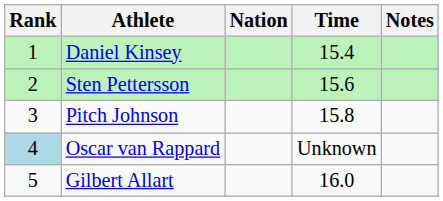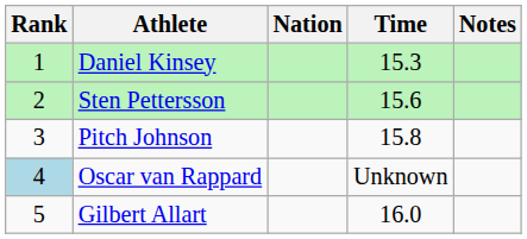 <table class="wikitable sortable" style="text-align:center">
 <tr>
 <th>Rank</th>
 <th>Athlete</th>
 <th>Nation</th>
 <th>Time</th>
 <th>Notes</th>
 </tr>
 <tr bgcolor=bbf3bb>
 <td>1</td>
 <td align=left><a href='#'>Daniel Kinsey</a></td>
 <td align=left></td>
-<td>15.4</td>
+<td>15.3</td>
 <td></td>
 </tr>
 <tr bgcolor=bbf3bb>
 <td>2</td>
 <td align=left><a href='#'>Sten Pettersson</a></td>
 <td align=left></td>
 <td>15.6</td>
 <td></td>
 </tr>
 <tr>
 <td>3</td>
 <td align=left><a href='#'>Pitch Johnson</a></td>
 <td align=left></td>
 <td>15.8</td>
 <td></td>
 </tr>
 <tr>
 <td style="background: lightblue;">4</td>
 <td align=left><a href='#'>Oscar van Rappard</a></td>
 <td align=left></td>
 <td data-sort-value=16.0>Unknown</td>
 <td></td>
 </tr>
 <tr>
 <td>5</td>
 <td align=left><a href='#'>Gilbert Allart</a></td>
 <td align=left></td>
 <td>16.0</td>
 <td></td>
 </tr>
 </table>
